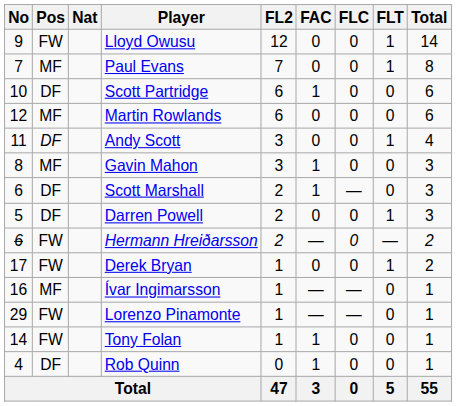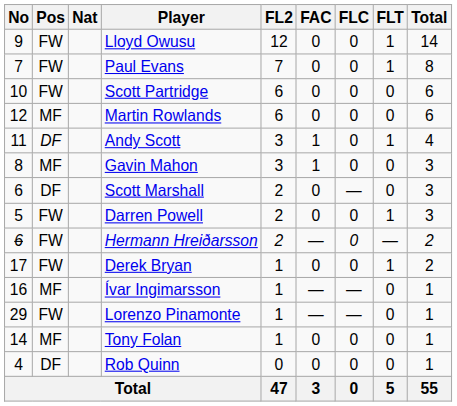 <table class="wikitable"  style="text-align:center; border:1px #aaa solid; font-size:95%;">
 <tr>
 <th>No</th>
 <th>Pos</th>
 <th>Nat</th>
 <th>Player</th>
 <th>FL2</th>
 <th>FAC</th>
 <th>FLC</th>
 <th>FLT</th>
 <th>Total</th>
 </tr>
 <tr>
 <td>9</td>
 <td>FW</td>
 <td></td>
 <td style="text-align:left;"><a href='#'>Lloyd Owusu</a></td>
 <td>12</td>
 <td>0</td>
 <td>0</td>
 <td>1</td>
 <td>14</td>
 </tr>
 <tr>
 <td>7</td>
-<td>MF</td>
+<td>FW</td>
 <td></td>
 <td style="text-align:left;"><a href='#'>Paul Evans</a></td>
 <td>7</td>
 <td>0</td>
 <td>0</td>
 <td>1</td>
 <td>8</td>
 </tr>
 <tr>
 <td>10</td>
-<td>DF</td>
+<td>FW</td>
 <td></td>
 <td style="text-align:left;"><a href='#'>Scott Partridge</a></td>
 <td>6</td>
-<td>1</td>
+<td>0</td>
 <td>0</td>
 <td>0</td>
 <td>6</td>
 </tr>
 <tr>
 <td>12</td>
 <td>MF</td>
 <td></td>
 <td style="text-align:left;"><a href='#'>Martin Rowlands</a></td>
 <td>6</td>
 <td>0</td>
 <td>0</td>
 <td>0</td>
 <td>6</td>
 </tr>
 <tr>
 <td>11</td>
 <td><em>DF</em></td>
 <td></td>
 <td style="text-align:left;"><a href='#'>Andy Scott</a></td>
 <td>3</td>
-<td>0</td>
+<td>1</td>
 <td>0</td>
 <td>1</td>
 <td>4</td>
 </tr>
 <tr>
 <td>8</td>
 <td>MF</td>
 <td></td>
 <td style="text-align:left;"><a href='#'>Gavin Mahon</a></td>
 <td>3</td>
 <td>1</td>
 <td>0</td>
 <td>0</td>
 <td>3</td>
 </tr>
 <tr>
 <td>6</td>
 <td>DF</td>
 <td></td>
 <td style="text-align:left;"><a href='#'>Scott Marshall</a></td>
 <td>2</td>
-<td>1</td>
+<td>0</td>
 <td>—</td>
 <td>0</td>
 <td>3</td>
 </tr>
 <tr>
 <td>5</td>
-<td>DF</td>
+<td>FW</td>
 <td></td>
 <td style="text-align:left;"><a href='#'>Darren Powell</a></td>
 <td>2</td>
 <td>0</td>
 <td>0</td>
 <td>1</td>
 <td>3</td>
 </tr>
 <tr>
 <td><em><s>6</s></em></td>
 <td>FW</td>
 <td><em></em></td>
 <td style="text-align:left;"><a href='#'><em>Hermann Hreiðarsson</em></a></td>
 <td><em>2</em></td>
 <td><em>—</em></td>
 <td><em>0</em></td>
 <td><em>—</em></td>
 <td><em>2</em></td>
 </tr>
 <tr>
 <td>17</td>
 <td>FW</td>
 <td></td>
 <td style="text-align:left;"><a href='#'>Derek Bryan</a></td>
 <td>1</td>
 <td>0</td>
 <td>0</td>
 <td>1</td>
 <td>2</td>
 </tr>
 <tr>
 <td>16</td>
 <td>MF</td>
 <td></td>
 <td style="text-align:left;"><a href='#'>Ívar Ingimarsson</a></td>
 <td>1</td>
 <td>—</td>
 <td>—</td>
 <td>0</td>
 <td>1</td>
 </tr>
 <tr>
 <td>29</td>
 <td>FW</td>
 <td></td>
 <td style="text-align:left;"><a href='#'>Lorenzo Pinamonte</a></td>
 <td>1</td>
 <td>—</td>
 <td>—</td>
 <td>0</td>
 <td>1</td>
 </tr>
 <tr>
 <td>14</td>
-<td>FW</td>
+<td>MF</td>
 <td></td>
 <td style="text-align:left;"><a href='#'>Tony Folan</a></td>
 <td>1</td>
-<td>1</td>
+<td>0</td>
 <td>0</td>
 <td>0</td>
 <td>1</td>
 </tr>
 <tr>
 <td>4</td>
 <td>DF</td>
 <td></td>
 <td style="text-align:left;"><a href='#'>Rob Quinn</a></td>
 <td>0</td>
-<td>1</td>
+<td>0</td>
 <td>0</td>
 <td>0</td>
 <td>1</td>
 </tr>
 <tr>
 <th colspan="4">Total</th>
 <th>47</th>
 <th>3</th>
 <th>0</th>
 <th>5</th>
 <th>55</th>
 </tr>
 </table>
